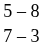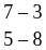 <table style="text-align:center">
 <tr>
 <th width=200></th>
 <th width=100></th>
 <th width=200></th>
 </tr>
 <tr>
+<td align=right><strong></strong></td>
+<td>7 – 3</td>
+<td align=left></td>
+</tr>
+<tr>
 <td align=right></td>
 <td>5 – 8</td>
 <td align=left><strong></strong></td>
 </tr>
-<tr>
-<td align=right><strong></strong></td>
-<td>7 – 3</td>
-<td align=left></td>
-</tr>
 </table>
